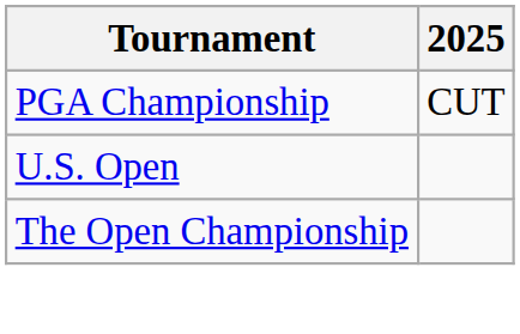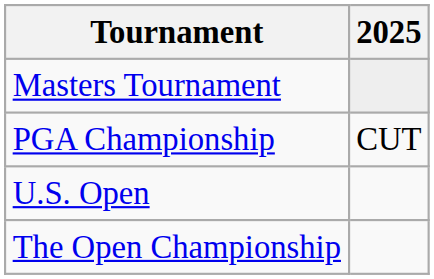 <table class="wikitable" style="font-size:95%;text-align:center;">
 <tr>
 <th>Tournament</th>
 <th>2025</th>
+</tr>
+<tr>
+<td align=left><a href='#'>Masters Tournament</a></td>
+<td style="background:#eeeeee;"></td>
 </tr>
 <tr>
 <td align=left><a href='#'>PGA Championship</a></td>
 <td>CUT</td>
 </tr>
 <tr>
 <td align=left><a href='#'>U.S. Open</a></td>
 <td></td>
 </tr>
 <tr>
 <td align=left><a href='#'>The Open Championship</a></td>
 <td></td>
 </tr>
 </table>
